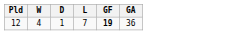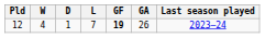 <table class="wikitable" style="font-size:95%; text-align: center;">
 <tr>
 <th width="30">Pld</th>
 <th width="30">W</th>
 <th width="30">D</th>
 <th width="30">L</th>
 <th width="30">GF</th>
 <th width="30">GA</th>
+<th width="140">Last season played</th>
 </tr>
 <tr>
 <td>12</td>
 <td>4</td>
 <td>1</td>
 <td>7</td>
 <td><strong>19</strong></td>
-<td>36</td>
+<td>26</td>
+<td><a href='#'>2023–24</a></td>
 </tr>
 </table>
